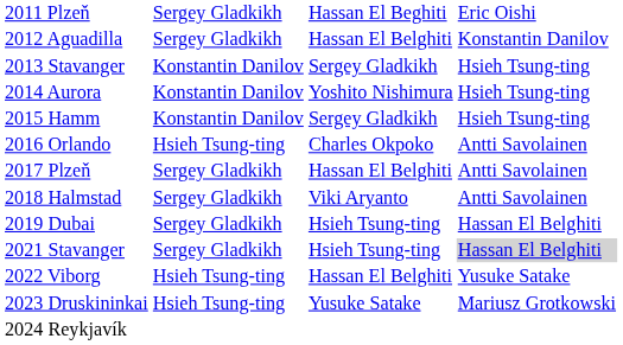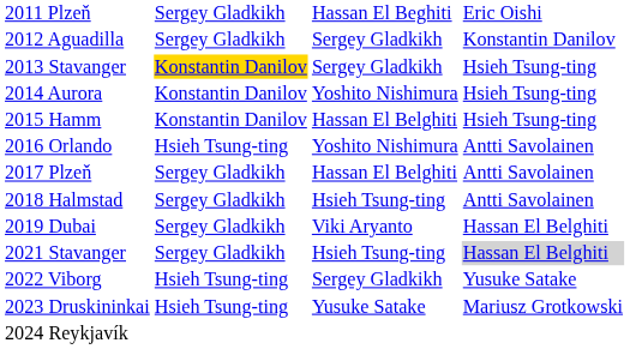 <table>
 <tr>
 <td><a href='#'>2011 Plzeň</a></td>
 <td> <a href='#'>Sergey Gladkikh</a></td>
 <td> <a href='#'>Hassan El Beghiti</a></td>
 <td> <a href='#'>Eric Oishi</a></td>
 </tr>
 <tr>
 <td><a href='#'>2012 Aguadilla</a></td>
 <td> <a href='#'>Sergey Gladkikh</a></td>
-<td> <a href='#'>Hassan El Belghiti</a></td>
+<td> <a href='#'>Sergey Gladkikh</a></td>
 <td> <a href='#'>Konstantin Danilov</a></td>
 </tr>
 <tr>
 <td><a href='#'>2013 Stavanger</a></td>
-<td> <a href='#'>Konstantin Danilov</a></td>
+<td style="background: gold;"> <a href='#'>Konstantin Danilov</a></td>
 <td> <a href='#'>Sergey Gladkikh</a></td>
 <td> <a href='#'>Hsieh Tsung-ting</a></td>
 </tr>
 <tr>
 <td><a href='#'>2014 Aurora</a></td>
 <td> <a href='#'>Konstantin Danilov</a></td>
 <td> <a href='#'>Yoshito Nishimura</a></td>
 <td> <a href='#'>Hsieh Tsung-ting</a></td>
 </tr>
 <tr>
 <td><a href='#'>2015 Hamm</a></td>
 <td> <a href='#'>Konstantin Danilov</a></td>
-<td> <a href='#'>Sergey Gladkikh</a></td>
+<td> <a href='#'>Hassan El Belghiti</a></td>
 <td> <a href='#'>Hsieh Tsung-ting</a></td>
 </tr>
 <tr>
 <td><a href='#'>2016 Orlando</a></td>
 <td> <a href='#'>Hsieh Tsung-ting</a></td>
-<td> <a href='#'>Charles Okpoko</a></td>
+<td> <a href='#'>Yoshito Nishimura</a></td>
 <td> <a href='#'>Antti Savolainen</a></td>
 </tr>
 <tr>
 <td><a href='#'>2017 Plzeň</a></td>
 <td> <a href='#'>Sergey Gladkikh</a></td>
 <td> <a href='#'>Hassan El Belghiti</a></td>
 <td> <a href='#'>Antti Savolainen</a></td>
 </tr>
 <tr>
 <td><a href='#'>2018 Halmstad</a></td>
 <td> <a href='#'>Sergey Gladkikh</a></td>
-<td> <a href='#'>Viki Aryanto</a></td>
+<td> <a href='#'>Hsieh Tsung-ting</a></td>
 <td> <a href='#'>Antti Savolainen</a></td>
 </tr>
 <tr>
 <td><a href='#'>2019 Dubai</a></td>
 <td> <a href='#'>Sergey Gladkikh</a></td>
-<td> <a href='#'>Hsieh Tsung-ting</a></td>
+<td> <a href='#'>Viki Aryanto</a></td>
 <td> <a href='#'>Hassan El Belghiti</a></td>
 </tr>
 <tr>
 <td><a href='#'>2021 Stavanger</a></td>
 <td> <a href='#'>Sergey Gladkikh</a></td>
 <td> <a href='#'>Hsieh Tsung-ting</a></td>
 <td style="background: lightgrey;"> <a href='#'>Hassan El Belghiti</a></td>
 </tr>
 <tr>
 <td><a href='#'>2022 Viborg</a></td>
 <td> <a href='#'>Hsieh Tsung-ting</a></td>
-<td> <a href='#'>Hassan El Belghiti</a></td>
+<td> <a href='#'>Sergey Gladkikh</a></td>
 <td> <a href='#'>Yusuke Satake</a></td>
 </tr>
 <tr>
 <td><a href='#'>2023 Druskininkai</a></td>
 <td> <a href='#'>Hsieh Tsung-ting</a></td>
 <td> <a href='#'>Yusuke Satake</a></td>
 <td> <a href='#'>Mariusz Grotkowski</a></td>
 </tr>
 <tr>
 <td>2024 Reykjavík</td>
 <td></td>
 <td></td>
 <td></td>
 </tr>
 </table>
